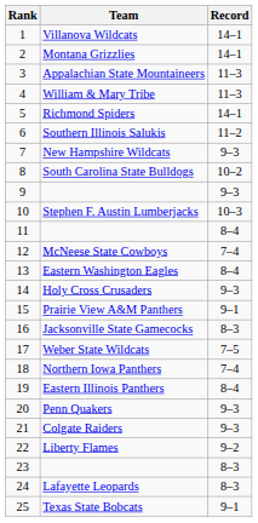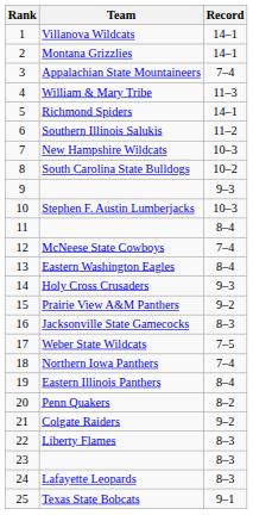 <table class="wikitable">
 <tr>
 <th>Rank</th>
 <th>Team</th>
 <th>Record</th>
 </tr>
 <tr>
 <td align="center">1</td>
 <td><a href='#'>Villanova Wildcats</a></td>
 <td align="center">14–1</td>
 </tr>
 <tr>
 <td align="center">2</td>
 <td><a href='#'>Montana Grizzlies</a></td>
 <td align="center">14–1</td>
 </tr>
 <tr>
 <td align="center">3</td>
 <td><a href='#'>Appalachian State Mountaineers</a></td>
-<td align="center">11–3</td>
+<td align="center">7–4</td>
 </tr>
 <tr>
 <td align="center">4</td>
 <td><a href='#'>William & Mary Tribe</a></td>
 <td align="center">11–3</td>
 </tr>
 <tr>
 <td align="center">5</td>
 <td><a href='#'>Richmond Spiders</a></td>
 <td align="center">14–1</td>
 </tr>
 <tr>
 <td align="center">6</td>
 <td><a href='#'>Southern Illinois Salukis</a></td>
 <td align="center">11–2</td>
 </tr>
 <tr>
 <td align="center">7</td>
 <td><a href='#'>New Hampshire Wildcats</a></td>
-<td align="center">9–3</td>
+<td align="center">10–3</td>
 </tr>
 <tr>
 <td align="center">8</td>
 <td><a href='#'>South Carolina State Bulldogs</a></td>
 <td align="center">10–2</td>
 </tr>
 <tr>
 <td align="center">9</td>
 <td></td>
 <td align="center">9–3</td>
 </tr>
 <tr>
 <td align="center">10</td>
 <td><a href='#'>Stephen F. Austin Lumberjacks</a></td>
 <td align="center">10–3</td>
 </tr>
 <tr>
 <td align="center">11</td>
 <td></td>
 <td align="center">8–4</td>
 </tr>
 <tr>
 <td align="center">12</td>
 <td><a href='#'>McNeese State Cowboys</a></td>
 <td align="center">7–4</td>
 </tr>
 <tr>
 <td align="center">13</td>
 <td><a href='#'>Eastern Washington Eagles</a></td>
 <td align="center">8–4</td>
 </tr>
 <tr>
 <td align="center">14</td>
 <td><a href='#'>Holy Cross Crusaders</a></td>
 <td align="center">9–3</td>
 </tr>
 <tr>
 <td align="center">15</td>
 <td><a href='#'>Prairie View A&M Panthers</a></td>
-<td align="center">9–1</td>
+<td align="center">9–2</td>
 </tr>
 <tr>
 <td align="center">16</td>
 <td><a href='#'>Jacksonville State Gamecocks</a></td>
 <td align="center">8–3</td>
 </tr>
 <tr>
 <td align="center">17</td>
 <td><a href='#'>Weber State Wildcats</a></td>
 <td align="center">7–5</td>
 </tr>
 <tr>
 <td align="center">18</td>
 <td><a href='#'>Northern Iowa Panthers</a></td>
 <td align="center">7–4</td>
 </tr>
 <tr>
 <td align="center">19</td>
 <td><a href='#'>Eastern Illinois Panthers</a></td>
 <td align="center">8–4</td>
 </tr>
 <tr>
 <td align="center">20</td>
 <td><a href='#'>Penn Quakers</a></td>
-<td align="center">9–3</td>
+<td align="center">8–2</td>
 </tr>
 <tr>
 <td align="center">21</td>
 <td><a href='#'>Colgate Raiders</a></td>
-<td align="center">9–3</td>
+<td align="center">9–2</td>
 </tr>
 <tr>
 <td align="center">22</td>
 <td><a href='#'>Liberty Flames</a></td>
-<td align="center">9–2</td>
+<td align="center">8–3</td>
 </tr>
 <tr>
 <td align="center">23</td>
 <td></td>
 <td align="center">8–3</td>
 </tr>
 <tr>
 <td align="center">24</td>
 <td><a href='#'>Lafayette Leopards</a></td>
 <td align="center">8–3</td>
 </tr>
 <tr>
 <td align="center">25</td>
 <td><a href='#'>Texas State Bobcats</a></td>
 <td align="center">9–1</td>
 </tr>
 </table>
